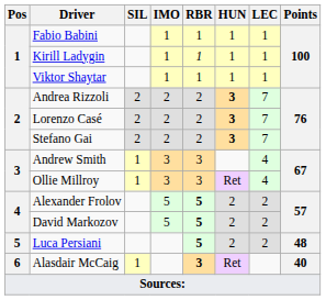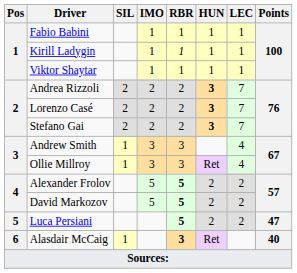 <table class="wikitable" style="font-size: 85%; text-align:center">
 <tr>
 <th>Pos</th>
 <th>Driver</th>
 <th>SIL<br></th>
 <th>IMO<br></th>
 <th>RBR<br></th>
 <th>HUN<br></th>
 <th>LEC<br></th>
 <th>Points</th>
 </tr>
 <tr>
 <th rowspan=3>1</th>
 <td align=left> <a href='#'>Fabio Babini</a></td>
 <td></td>
 <td style="background:#FFFFBF;">1</td>
 <td style="background:#FFFFBF;">1</td>
 <td style="background:#FFFFBF;">1</td>
 <td style="background:#FFFFBF;">1</td>
 <th rowspan="3">100</th>
 </tr>
 <tr>
 <td align=left> <a href='#'>Kirill Ladygin</a></td>
 <td></td>
 <td style="background:#FFFFBF;">1</td>
 <td style="background:#FFFFBF;"><em>1</em></td>
 <td style="background:#FFFFBF;">1</td>
 <td style="background:#FFFFBF;">1</td>
 </tr>
 <tr>
 <td align=left> <a href='#'>Viktor Shaytar</a></td>
 <td></td>
 <td style="background:#FFFFBF;">1</td>
 <td style="background:#FFFFBF;">1</td>
 <td style="background:#FFFFBF;">1</td>
 <td style="background:#FFFFBF;">1</td>
 </tr>
 <tr>
 <th rowspan=3>2</th>
 <td align=left> Andrea Rizzoli</td>
 <td style="background:#DFDFDF;">2</td>
 <td style="background:#DFDFDF;">2</td>
 <td style="background:#DFDFDF;">2</td>
 <td style="background:#FFDF9F;"><strong>3</strong></td>
 <td style="background:#DFFFDF;">7</td>
 <th rowspan="3">76</th>
 </tr>
 <tr>
 <td align=left> Lorenzo Casé</td>
 <td style="background:#DFDFDF;">2</td>
 <td style="background:#DFDFDF;">2</td>
 <td style="background:#DFDFDF;">2</td>
 <td style="background:#FFDF9F;"><strong>3</strong></td>
 <td style="background:#DFFFDF;">7</td>
 </tr>
 <tr>
 <td align=left> Stefano Gai</td>
 <td style="background:#DFDFDF;">2</td>
 <td style="background:#DFDFDF;">2</td>
 <td style="background:#DFDFDF;">2</td>
 <td style="background:#FFDF9F;"><strong>3</strong></td>
 <td style="background:#DFFFDF;">7</td>
 </tr>
 <tr>
 <th rowspan=2>3</th>
 <td align=left> Andrew Smith</td>
 <td style="background:#FFFFBF;">1</td>
 <td style="background:#FFDF9F;">3</td>
 <td style="background:#FFDF9F;">3</td>
 <td></td>
 <td style="background:#DFFFDF;">4</td>
 <th rowspan="2">67</th>
 </tr>
 <tr>
 <td align=left> Ollie Millroy</td>
 <td style="background:#FFFFBF;">1</td>
 <td style="background:#FFDF9F;">3</td>
 <td style="background:#FFDF9F;">3</td>
 <td style="background:#EFCFFF;">Ret</td>
 <td style="background:#DFFFDF;">4</td>
 </tr>
 <tr>
 <th rowspan=2>4</th>
 <td align=left> Alexander Frolov</td>
 <td></td>
 <td style="background:#DFFFDF;">5</td>
 <td style="background:#DFFFDF;"><strong>5</strong></td>
 <td style="background:#DFDFDF;">2</td>
 <td style="background:#DFDFDF;">2</td>
 <th rowspan="2">57</th>
 </tr>
 <tr>
 <td align=left> David Markozov</td>
 <td></td>
 <td style="background:#DFFFDF;">5</td>
 <td style="background:#DFFFDF;"><strong>5</strong></td>
 <td style="background:#DFDFDF;">2</td>
 <td style="background:#DFDFDF;">2</td>
 </tr>
 <tr>
 <th>5</th>
 <td align=left> <a href='#'>Luca Persiani</a></td>
 <td></td>
 <td></td>
 <td style="background:#DFFFDF;"><strong>5</strong></td>
 <td style="background:#DFDFDF;">2</td>
 <td style="background:#DFDFDF;">2</td>
-<th>48</th>
+<th>47</th>
 </tr>
 <tr>
 <th>6</th>
 <td align=left> Alasdair McCaig</td>
 <td style="background:#FFFFBF;">1</td>
 <td></td>
 <td style="background:#FFDF9F;"><strong>3</strong></td>
 <td style="background:#EFCFFF;">Ret</td>
 <td></td>
 <th>40</th>
 </tr>
 <tr class="sortbottom">
 <td colspan="8" style="background-color:#EAECF0;text-align:center"><strong>Sources:</strong></td>
 </tr>
 </table>
